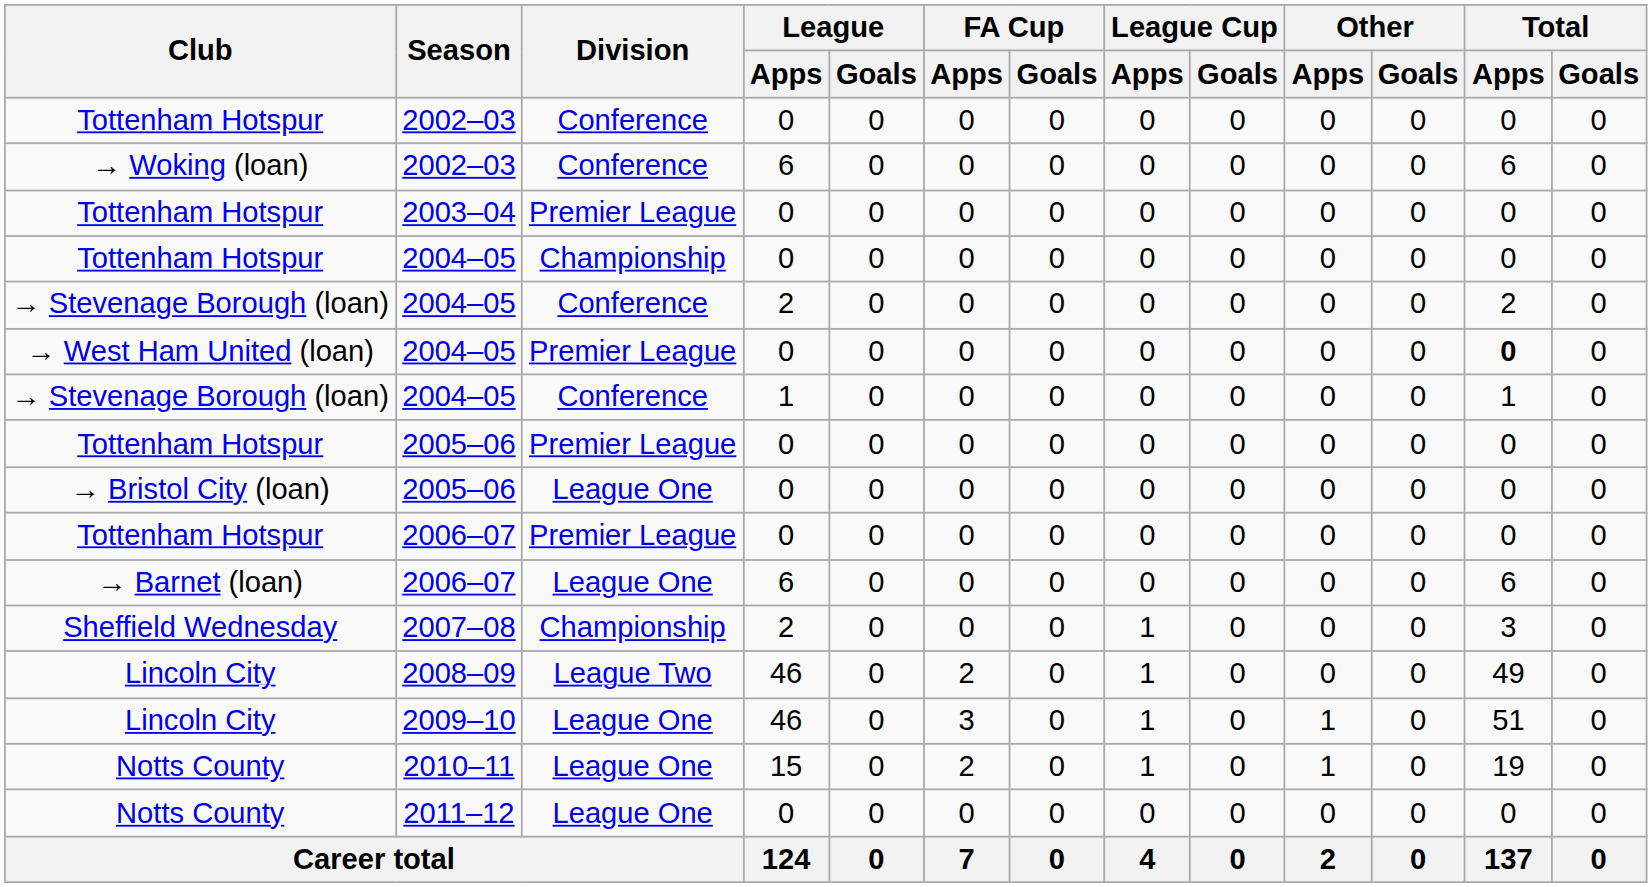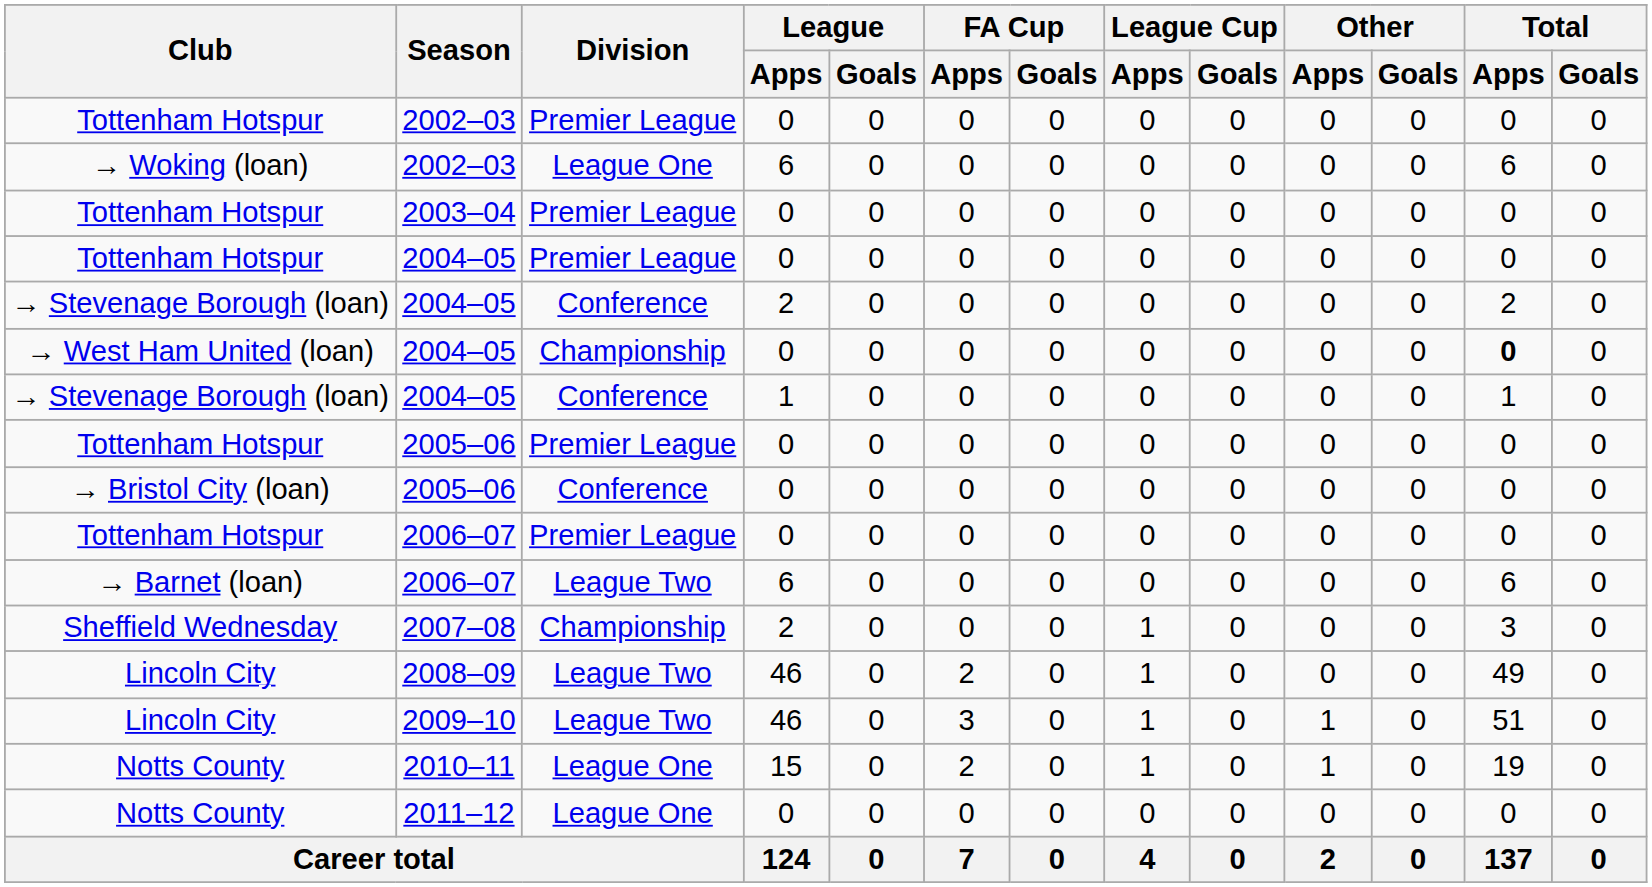 <table class="wikitable" style="text-align:center;">
 <tr>
 <th rowspan="2">Club</th>
 <th rowspan="2">Season</th>
 <th rowspan="2">Division</th>
 <th colspan="2">League</th>
 <th colspan="2">FA Cup</th>
 <th colspan="2">League Cup</th>
 <th colspan="2">Other</th>
 <th colspan="2">Total</th>
 </tr>
 <tr>
 <th>Apps</th>
 <th>Goals</th>
 <th>Apps</th>
 <th>Goals</th>
 <th>Apps</th>
 <th>Goals</th>
 <th>Apps</th>
 <th>Goals</th>
 <th>Apps</th>
 <th>Goals</th>
 </tr>
 <tr>
 <td><a href='#'>Tottenham Hotspur</a></td>
 <td><a href='#'>2002–03</a></td>
-<td><a href='#'>Conference</a></td>
+<td><a href='#'>Premier League</a></td>
 <td>0</td>
 <td>0</td>
 <td>0</td>
 <td>0</td>
 <td>0</td>
 <td>0</td>
 <td>0</td>
 <td>0</td>
 <td>0</td>
 <td>0</td>
 </tr>
 <tr>
 <td>→ <a href='#'>Woking</a> (loan)</td>
 <td><a href='#'>2002–03</a></td>
-<td><a href='#'>Conference</a></td>
+<td><a href='#'>League One</a></td>
 <td>6</td>
 <td>0</td>
 <td>0</td>
 <td>0</td>
 <td>0</td>
 <td>0</td>
 <td>0</td>
 <td>0</td>
 <td>6</td>
 <td>0</td>
 </tr>
 <tr>
 <td><a href='#'>Tottenham Hotspur</a></td>
 <td><a href='#'>2003–04</a></td>
 <td><a href='#'>Premier League</a></td>
 <td>0</td>
 <td>0</td>
 <td>0</td>
 <td>0</td>
 <td>0</td>
 <td>0</td>
 <td>0</td>
 <td>0</td>
 <td>0</td>
 <td>0</td>
 </tr>
 <tr>
 <td><a href='#'>Tottenham Hotspur</a></td>
 <td><a href='#'>2004–05</a></td>
-<td><a href='#'>Championship</a></td>
+<td><a href='#'>Premier League</a></td>
 <td>0</td>
 <td>0</td>
 <td>0</td>
 <td>0</td>
 <td>0</td>
 <td>0</td>
 <td>0</td>
 <td>0</td>
 <td>0</td>
 <td>0</td>
 </tr>
 <tr>
 <td>→ <a href='#'>Stevenage Borough</a> (loan)</td>
 <td><a href='#'>2004–05</a></td>
 <td><a href='#'>Conference</a></td>
 <td>2</td>
 <td>0</td>
 <td>0</td>
 <td>0</td>
 <td>0</td>
 <td>0</td>
 <td>0</td>
 <td>0</td>
 <td>2</td>
 <td>0</td>
 </tr>
 <tr>
 <td>→ <a href='#'>West Ham United</a> (loan)</td>
 <td><a href='#'>2004–05</a></td>
-<td><a href='#'>Premier League</a></td>
+<td><a href='#'>Championship</a></td>
 <td>0</td>
 <td>0</td>
 <td>0</td>
 <td>0</td>
 <td>0</td>
 <td>0</td>
 <td>0</td>
 <td>0</td>
 <td><strong>0</strong></td>
 <td>0</td>
 </tr>
 <tr>
 <td>→ <a href='#'>Stevenage Borough</a> (loan)</td>
 <td><a href='#'>2004–05</a></td>
 <td><a href='#'>Conference</a></td>
 <td>1</td>
 <td>0</td>
 <td>0</td>
 <td>0</td>
 <td>0</td>
 <td>0</td>
 <td>0</td>
 <td>0</td>
 <td>1</td>
 <td>0</td>
 </tr>
 <tr>
 <td><a href='#'>Tottenham Hotspur</a></td>
 <td><a href='#'>2005–06</a></td>
 <td><a href='#'>Premier League</a></td>
 <td>0</td>
 <td>0</td>
 <td>0</td>
 <td>0</td>
 <td>0</td>
 <td>0</td>
 <td>0</td>
 <td>0</td>
 <td>0</td>
 <td>0</td>
 </tr>
 <tr>
 <td>→ <a href='#'>Bristol City</a> (loan)</td>
 <td><a href='#'>2005–06</a></td>
-<td><a href='#'>League One</a></td>
+<td><a href='#'>Conference</a></td>
 <td>0</td>
 <td>0</td>
 <td>0</td>
 <td>0</td>
 <td>0</td>
 <td>0</td>
 <td>0</td>
 <td>0</td>
 <td>0</td>
 <td>0</td>
 </tr>
 <tr>
 <td><a href='#'>Tottenham Hotspur</a></td>
 <td><a href='#'>2006–07</a></td>
 <td><a href='#'>Premier League</a></td>
 <td>0</td>
 <td>0</td>
 <td>0</td>
 <td>0</td>
 <td>0</td>
 <td>0</td>
 <td>0</td>
 <td>0</td>
 <td>0</td>
 <td>0</td>
 </tr>
 <tr>
 <td>→ <a href='#'>Barnet</a> (loan)</td>
 <td><a href='#'>2006–07</a></td>
-<td><a href='#'>League One</a></td>
+<td><a href='#'>League Two</a></td>
 <td>6</td>
 <td>0</td>
 <td>0</td>
 <td>0</td>
 <td>0</td>
 <td>0</td>
 <td>0</td>
 <td>0</td>
 <td>6</td>
 <td>0</td>
 </tr>
 <tr>
 <td><a href='#'>Sheffield Wednesday</a></td>
 <td><a href='#'>2007–08</a></td>
 <td><a href='#'>Championship</a></td>
 <td>2</td>
 <td>0</td>
 <td>0</td>
 <td>0</td>
 <td>1</td>
 <td>0</td>
 <td>0</td>
 <td>0</td>
 <td>3</td>
 <td>0</td>
 </tr>
 <tr>
 <td><a href='#'>Lincoln City</a></td>
 <td><a href='#'>2008–09</a></td>
 <td><a href='#'>League Two</a></td>
 <td>46</td>
 <td>0</td>
 <td>2</td>
 <td>0</td>
 <td>1</td>
 <td>0</td>
 <td>0</td>
 <td>0</td>
 <td>49</td>
 <td>0</td>
 </tr>
 <tr>
 <td><a href='#'>Lincoln City</a></td>
 <td><a href='#'>2009–10</a></td>
-<td><a href='#'>League One</a></td>
+<td><a href='#'>League Two</a></td>
 <td>46</td>
 <td>0</td>
 <td>3</td>
 <td>0</td>
 <td>1</td>
 <td>0</td>
 <td>1</td>
 <td>0</td>
 <td>51</td>
 <td>0</td>
 </tr>
 <tr>
 <td><a href='#'>Notts County</a></td>
 <td><a href='#'>2010–11</a></td>
 <td><a href='#'>League One</a></td>
 <td>15</td>
 <td>0</td>
 <td>2</td>
 <td>0</td>
 <td>1</td>
 <td>0</td>
 <td>1</td>
 <td>0</td>
 <td>19</td>
 <td>0</td>
 </tr>
 <tr>
 <td><a href='#'>Notts County</a></td>
 <td><a href='#'>2011–12</a></td>
 <td><a href='#'>League One</a></td>
 <td>0</td>
 <td>0</td>
 <td>0</td>
 <td>0</td>
 <td>0</td>
 <td>0</td>
 <td>0</td>
 <td>0</td>
 <td>0</td>
 <td>0</td>
 </tr>
 <tr>
 <th colspan="3">Career total</th>
 <th>124</th>
 <th>0</th>
 <th>7</th>
 <th>0</th>
 <th>4</th>
 <th>0</th>
 <th>2</th>
 <th>0</th>
 <th>137</th>
 <th>0</th>
 </tr>
 </table>
